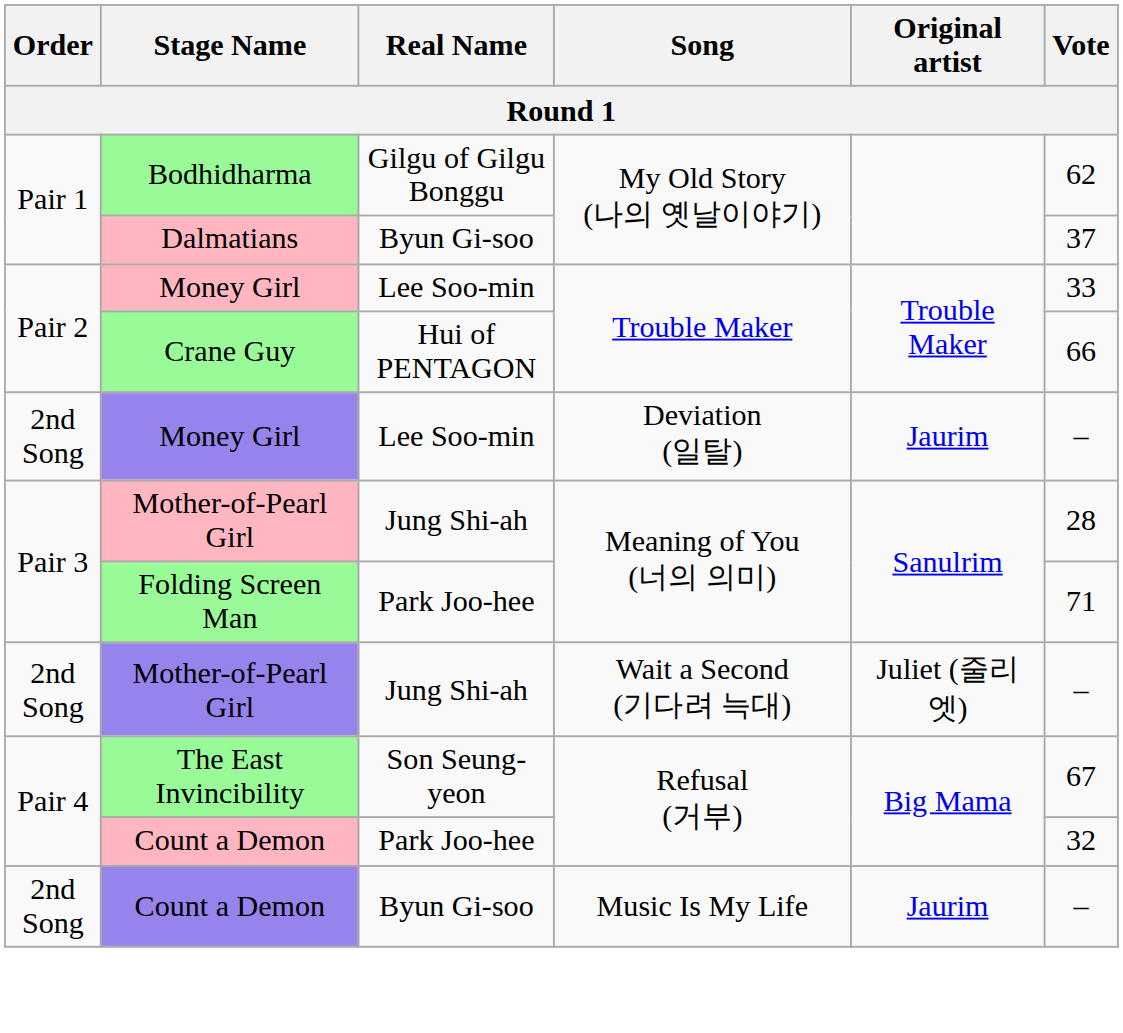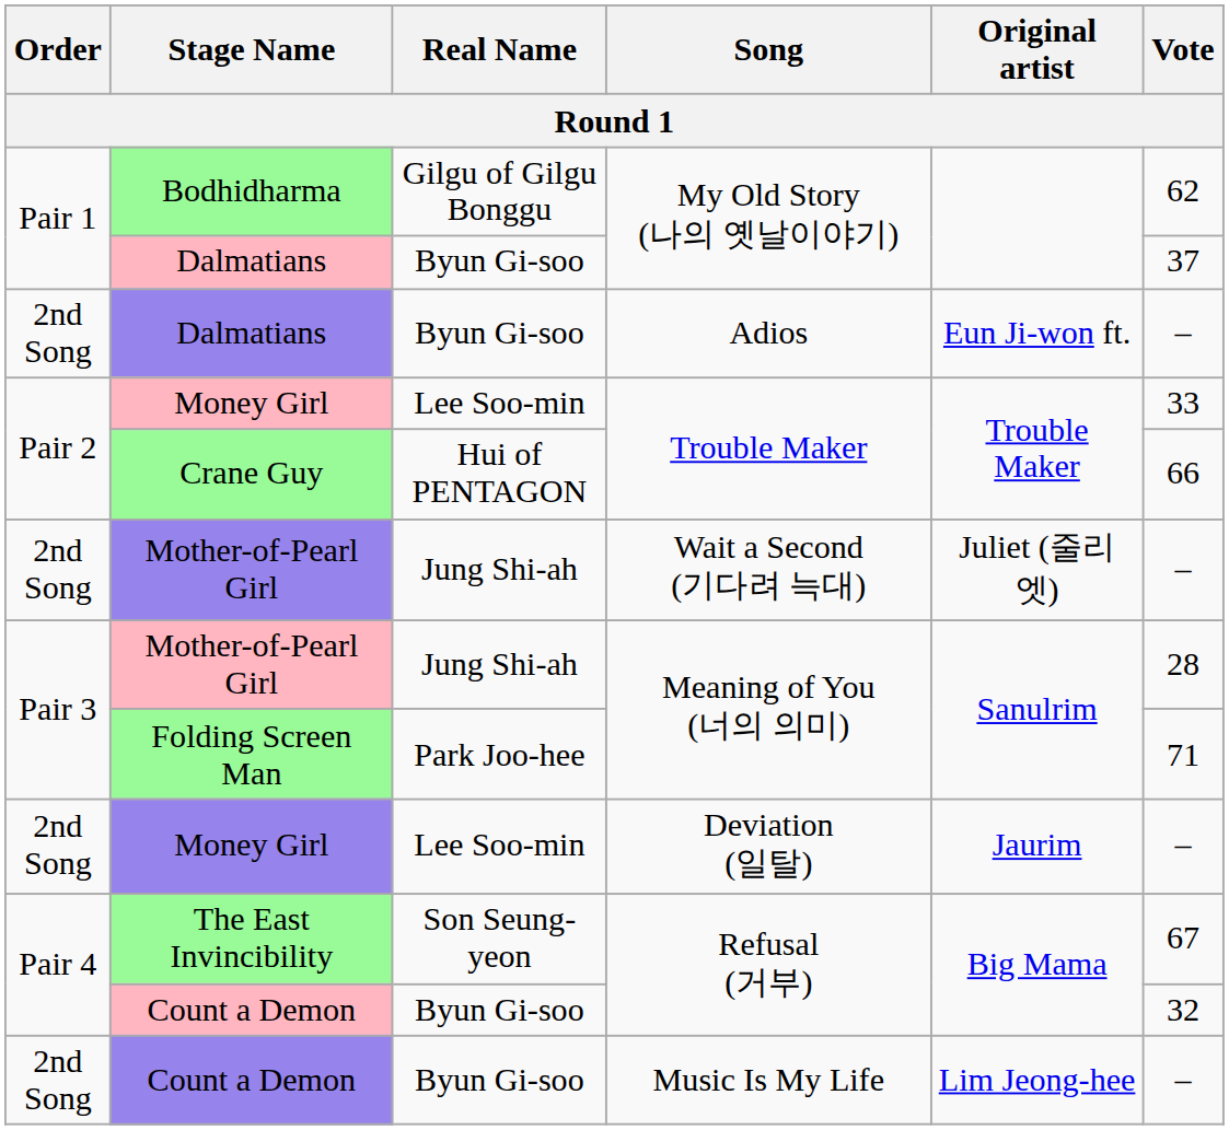 <table class="wikitable" style="text-align:center; width:95%;">
 <tr>
 <th style="width:1%;">Order</th>
 <th style="width:20%;">Stage Name</th>
 <th style="width:12%;">Real Name</th>
 <th style="width:23%;">Song</th>
 <th style="width:15%;">Original artist</th>
 <th style="width:1%;">Vote</th>
 </tr>
 <tr>
 <th colspan=6>Round 1</th>
 </tr>
 <tr>
 <td rowspan=2>Pair 1</td>
 <td bgcolor="palegreen">Bodhidharma</td>
 <td>Gilgu of Gilgu Bonggu</td>
 <td rowspan=2>My Old Story<br>(나의 옛날이야기)</td>
 <td rowspan=2></td>
 <td>62</td>
 </tr>
 <tr>
 <td bgcolor="lightpink">Dalmatians</td>
 <td>Byun Gi-soo</td>
 <td>37</td>
 </tr>
 <tr>
+<td>2nd Song</td>
+<td bgcolor="#9683EC">Dalmatians</td>
+<td>Byun Gi-soo</td>
+<td>Adios</td>
+<td><a href='#'>Eun Ji-won</a> ft. </td>
+<td>–</td>
+</tr>
+<tr>
 <td rowspan=2>Pair 2</td>
 <td bgcolor="lightpink">Money Girl</td>
 <td>Lee Soo-min</td>
 <td rowspan=2><a href='#'>Trouble Maker</a></td>
 <td rowspan=2><a href='#'>Trouble Maker</a></td>
 <td>33</td>
 </tr>
 <tr>
 <td bgcolor="palegreen">Crane Guy</td>
 <td>Hui of PENTAGON</td>
 <td>66</td>
 </tr>
 <tr>
 <td>2nd Song</td>
-<td bgcolor="#9683EC">Money Girl</td>
-<td>Lee Soo-min</td>
-<td>Deviation<br>(일탈)</td>
-<td><a href='#'>Jaurim</a></td>
+<td bgcolor="#9683EC">Mother-of-Pearl Girl</td>
+<td>Jung Shi-ah</td>
+<td>Wait a Second<br>(기다려 늑대)</td>
+<td>Juliet (줄리엣)</td>
 <td>–</td>
 </tr>
 <tr>
 <td rowspan=2>Pair 3</td>
 <td bgcolor="lightpink">Mother-of-Pearl Girl</td>
 <td>Jung Shi-ah</td>
 <td rowspan=2>Meaning of You<br>(너의 의미)</td>
 <td rowspan=2><a href='#'>Sanulrim</a></td>
 <td>28</td>
 </tr>
 <tr>
 <td bgcolor="palegreen">Folding Screen Man</td>
 <td>Park Joo-hee</td>
 <td>71</td>
 </tr>
 <tr>
 <td>2nd Song</td>
-<td bgcolor="#9683EC">Mother-of-Pearl Girl</td>
-<td>Jung Shi-ah</td>
-<td>Wait a Second<br>(기다려 늑대)</td>
-<td>Juliet (줄리엣)</td>
+<td bgcolor="#9683EC">Money Girl</td>
+<td>Lee Soo-min</td>
+<td>Deviation<br>(일탈)</td>
+<td><a href='#'>Jaurim</a></td>
 <td>–</td>
 </tr>
 <tr>
 <td rowspan=2>Pair 4</td>
 <td bgcolor="palegreen">The East Invincibility</td>
 <td>Son Seung-yeon</td>
 <td rowspan=2>Refusal<br>(거부)</td>
 <td rowspan=2><a href='#'>Big Mama</a></td>
 <td>67</td>
 </tr>
 <tr>
 <td bgcolor="lightpink">Count a Demon</td>
-<td>Park Joo-hee</td>
+<td>Byun Gi-soo</td>
 <td>32</td>
 </tr>
 <tr>
 <td>2nd Song</td>
 <td bgcolor="#9683EC">Count a Demon</td>
 <td>Byun Gi-soo</td>
 <td>Music Is My Life</td>
-<td><a href='#'>Jaurim</a></td>
+<td><a href='#'>Lim Jeong-hee</a></td>
 <td>–</td>
 </tr>
 </table>
